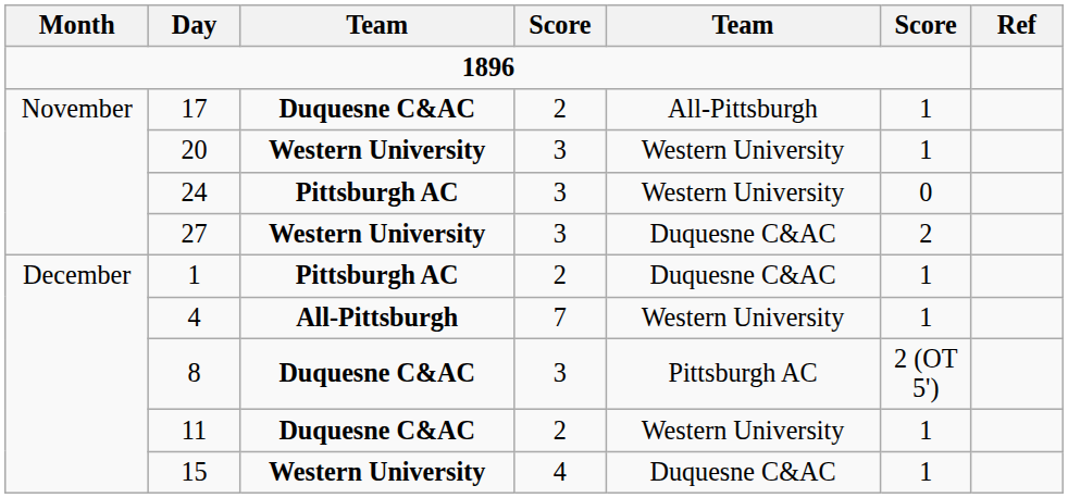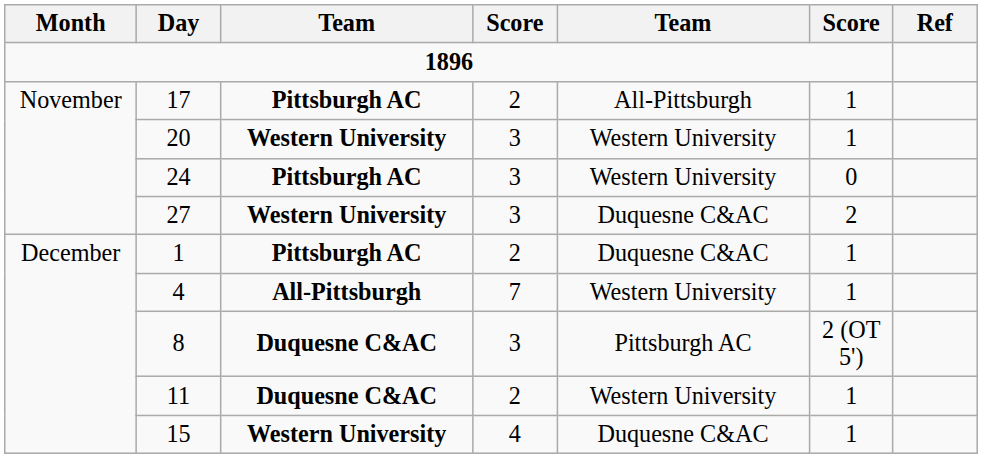 <table class="wikitable" style="text-align:center;">
 <tr>
 <th style="width:5em">Month</th>
 <th style="width:3em">Day</th>
 <th style="width:10em">Team</th>
 <th style="width:3em">Score</th>
 <th style="width:10em">Team</th>
 <th style="width:3em">Score</th>
 <th style="width:3em">Ref</th>
 </tr>
 <tr>
 <td colspan="6"><strong>1896</strong></td>
 </tr>
 <tr>
 <td rowspan=4 valign=top>November</td>
 <td>17</td>
-<td><strong>Duquesne C&AC</strong></td>
+<td><strong>Pittsburgh AC</strong></td>
 <td>2</td>
 <td>All-Pittsburgh</td>
 <td>1</td>
 <td></td>
 </tr>
 <tr>
 <td>20</td>
 <td><strong>Western University</strong></td>
 <td>3</td>
 <td>Western University</td>
 <td>1</td>
 <td></td>
 </tr>
 <tr>
 <td>24</td>
 <td><strong>Pittsburgh AC</strong></td>
 <td>3</td>
 <td>Western University</td>
 <td>0</td>
 <td></td>
 </tr>
 <tr>
 <td>27</td>
 <td><strong>Western University</strong></td>
 <td>3</td>
 <td>Duquesne C&AC</td>
 <td>2</td>
 <td></td>
 </tr>
 <tr>
 <td rowspan=5 valign=top>December</td>
 <td>1</td>
 <td><strong>Pittsburgh AC</strong></td>
 <td>2</td>
 <td>Duquesne C&AC</td>
 <td>1</td>
 <td></td>
 </tr>
 <tr>
 <td>4</td>
 <td><strong>All-Pittsburgh</strong></td>
 <td>7</td>
 <td>Western University</td>
 <td>1</td>
 <td></td>
 </tr>
 <tr>
 <td>8</td>
 <td><strong>Duquesne C&AC</strong></td>
 <td>3</td>
 <td>Pittsburgh AC</td>
 <td>2 (OT 5')</td>
 <td></td>
 </tr>
 <tr>
 <td>11</td>
 <td><strong>Duquesne C&AC</strong></td>
 <td>2</td>
 <td>Western University</td>
 <td>1</td>
 <td></td>
 </tr>
 <tr>
 <td>15</td>
 <td><strong>Western University</strong></td>
 <td>4</td>
 <td>Duquesne C&AC</td>
 <td>1</td>
 <td></td>
 </tr>
 </table>
